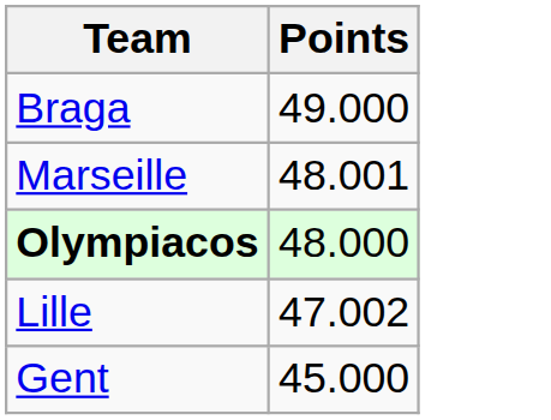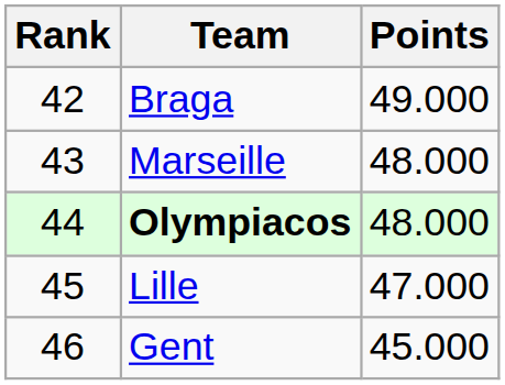 <table class="wikitable" style="text-align: center;">
 <tr>
+<th>Rank</th>
 <th>Team</th>
 <th>Points</th>
 </tr>
 <tr>
+<td>42</td>
 <td align=left> <a href='#'>Braga</a></td>
 <td>49.000</td>
 </tr>
 <tr>
+<td>43</td>
 <td align=left> <a href='#'>Marseille</a></td>
-<td>48.001</td>
+<td>48.000</td>
 </tr>
 <tr style="background:#dfd;">
+<td>44</td>
 <td align=left> <strong>Olympiacos</strong></td>
 <td>48.000</td>
 </tr>
 <tr>
+<td>45</td>
 <td align=left> <a href='#'>Lille</a></td>
-<td>47.002</td>
+<td>47.000</td>
 </tr>
 <tr>
+<td>46</td>
 <td align=left> <a href='#'>Gent</a></td>
 <td>45.000</td>
 </tr>
 </table>
